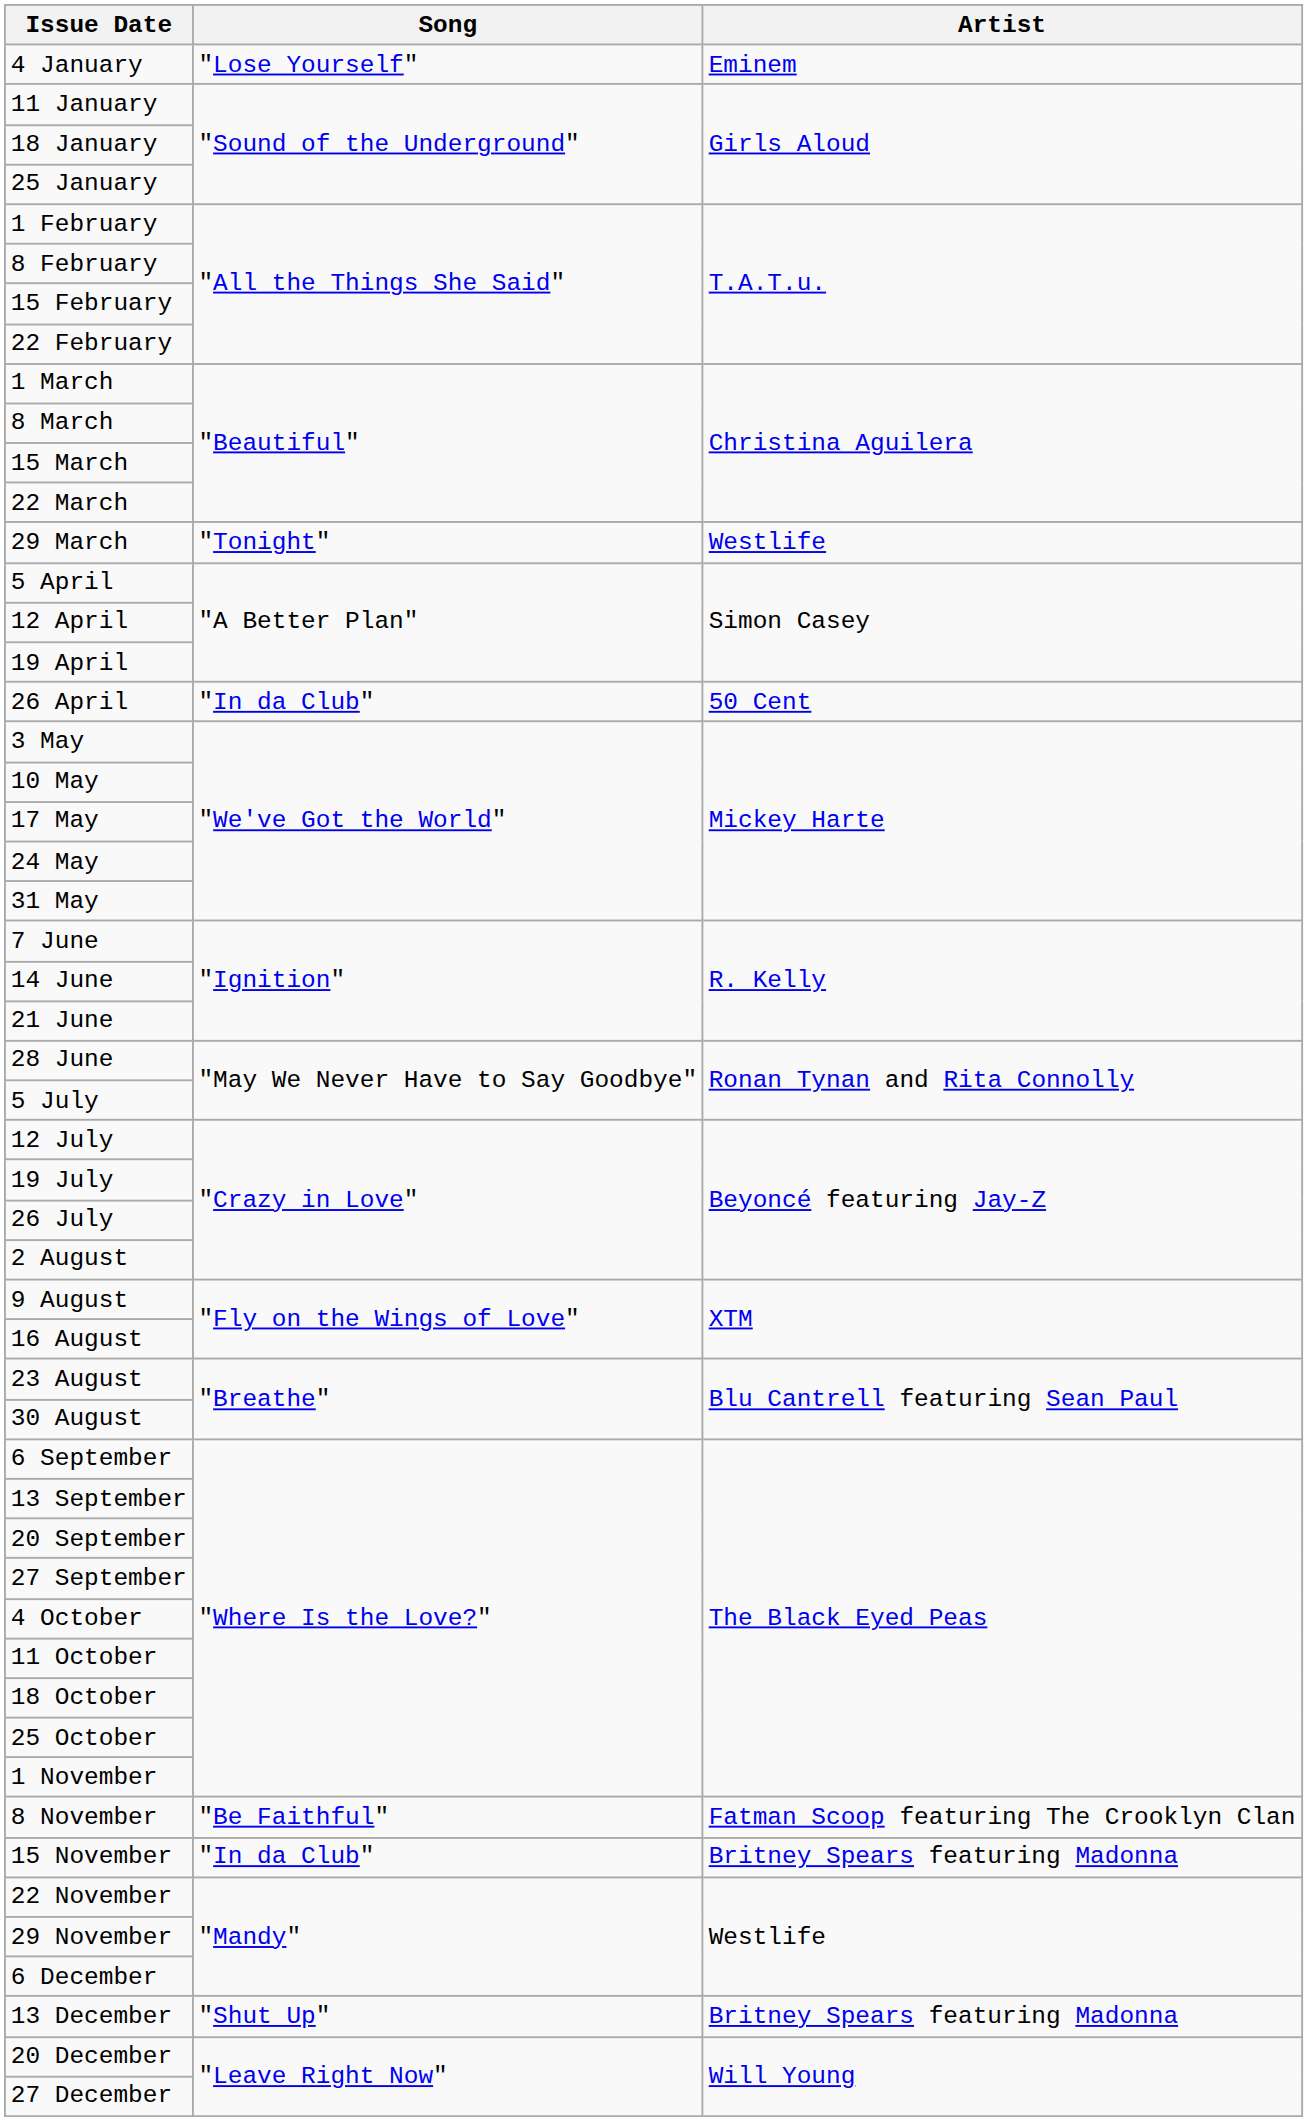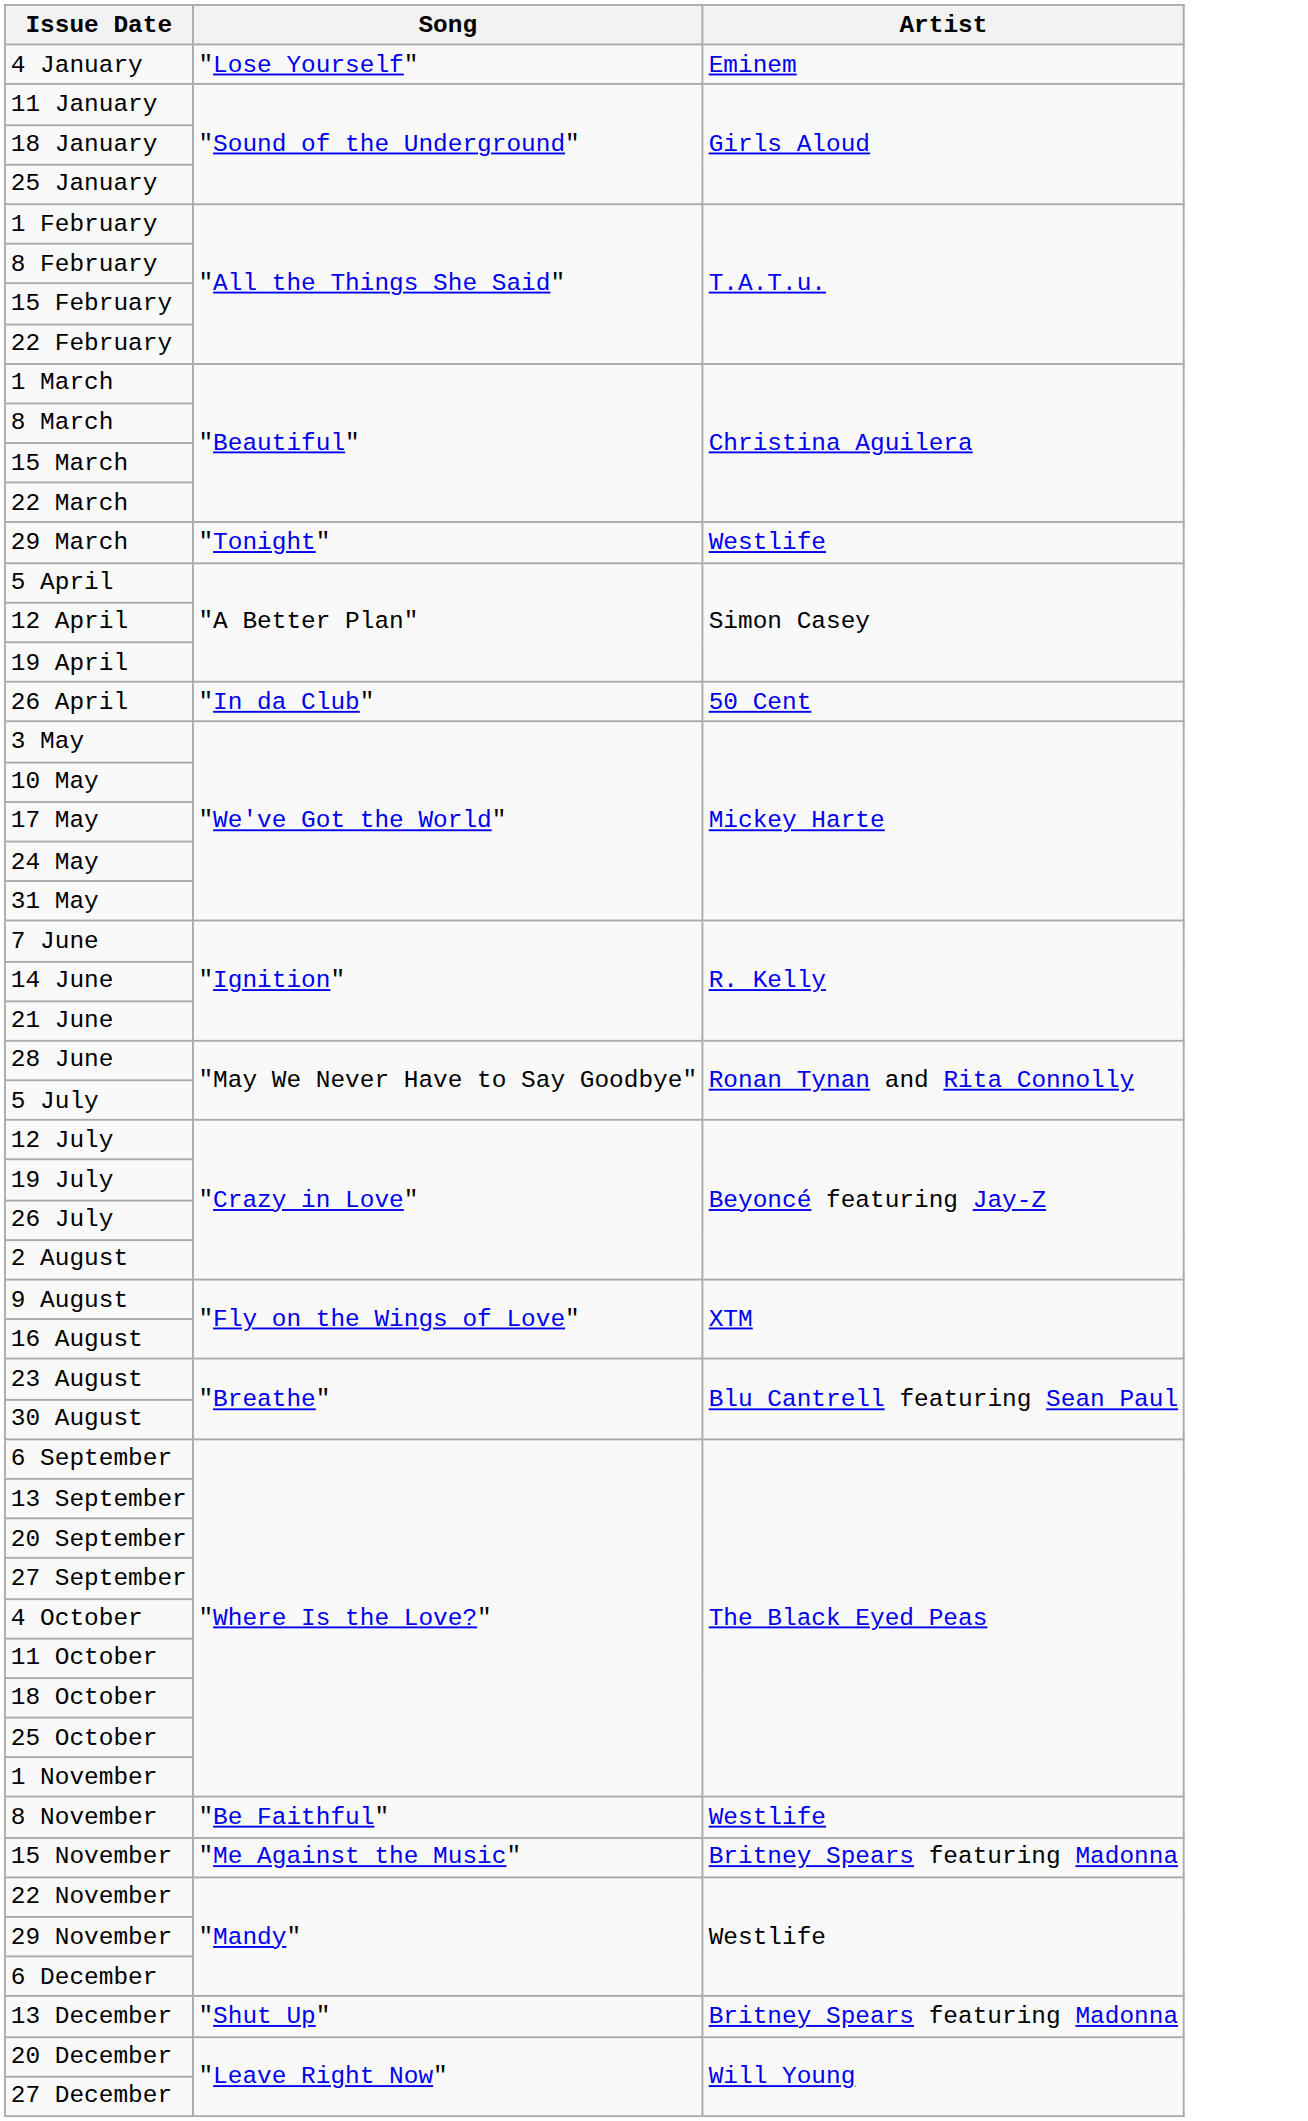 <table class="wikitable">
 <tr>
 <th>Issue Date</th>
 <th>Song</th>
 <th>Artist</th>
 </tr>
 <tr>
 <td>4 January</td>
 <td>"<a href='#'>Lose Yourself</a>"</td>
 <td><a href='#'>Eminem</a></td>
 </tr>
 <tr>
 <td>11 January</td>
 <td rowspan=3>"<a href='#'>Sound of the Underground</a>"</td>
 <td rowspan=3><a href='#'>Girls Aloud</a></td>
 </tr>
 <tr>
 <td>18 January</td>
 </tr>
 <tr>
 <td>25 January</td>
 </tr>
 <tr>
 <td>1 February</td>
 <td rowspan=4>"<a href='#'>All the Things She Said</a>"</td>
 <td rowspan=4><a href='#'>T.A.T.u.</a></td>
 </tr>
 <tr>
 <td>8 February</td>
 </tr>
 <tr>
 <td>15 February</td>
 </tr>
 <tr>
 <td>22 February</td>
 </tr>
 <tr>
 <td>1 March</td>
 <td rowspan=4>"<a href='#'>Beautiful</a>"</td>
 <td rowspan=4><a href='#'>Christina Aguilera</a></td>
 </tr>
 <tr>
 <td>8 March</td>
 </tr>
 <tr>
 <td>15 March</td>
 </tr>
 <tr>
 <td>22 March</td>
 </tr>
 <tr>
 <td>29 March</td>
 <td>"<a href='#'>Tonight</a>"</td>
 <td><a href='#'>Westlife</a></td>
 </tr>
 <tr>
 <td>5 April</td>
 <td rowspan=3>"A Better Plan"</td>
 <td rowspan=3>Simon Casey</td>
 </tr>
 <tr>
 <td>12 April</td>
 </tr>
 <tr>
 <td>19 April</td>
 </tr>
 <tr>
 <td>26 April</td>
 <td>"<a href='#'>In da Club</a>"</td>
 <td><a href='#'>50 Cent</a></td>
 </tr>
 <tr>
 <td>3 May</td>
 <td rowspan=5>"<a href='#'>We've Got the World</a>"</td>
 <td rowspan=5><a href='#'>Mickey Harte</a></td>
 </tr>
 <tr>
 <td>10 May</td>
 </tr>
 <tr>
 <td>17 May</td>
 </tr>
 <tr>
 <td>24 May</td>
 </tr>
 <tr>
 <td>31 May</td>
 </tr>
 <tr>
 <td>7 June</td>
 <td rowspan=3>"<a href='#'>Ignition</a>"</td>
 <td rowspan=3><a href='#'>R. Kelly</a></td>
 </tr>
 <tr>
 <td>14 June</td>
 </tr>
 <tr>
 <td>21 June</td>
 </tr>
 <tr>
 <td>28 June</td>
 <td rowspan=2>"May We Never Have to Say Goodbye"</td>
 <td rowspan=2><a href='#'>Ronan Tynan</a> and <a href='#'>Rita Connolly</a></td>
 </tr>
 <tr>
 <td>5 July</td>
 </tr>
 <tr>
 <td>12 July</td>
 <td rowspan=4>"<a href='#'>Crazy in Love</a>"</td>
 <td rowspan=4><a href='#'>Beyoncé</a> featuring <a href='#'>Jay-Z</a></td>
 </tr>
 <tr>
 <td>19 July</td>
 </tr>
 <tr>
 <td>26 July</td>
 </tr>
 <tr>
 <td>2 August</td>
 </tr>
 <tr>
 <td>9 August</td>
 <td rowspan=2>"<a href='#'>Fly on the Wings of Love</a>"</td>
 <td rowspan=2><a href='#'>XTM</a></td>
 </tr>
 <tr>
 <td>16 August</td>
 </tr>
 <tr>
 <td>23 August</td>
 <td rowspan=2>"<a href='#'>Breathe</a>"</td>
 <td rowspan=2><a href='#'>Blu Cantrell</a> featuring <a href='#'>Sean Paul</a></td>
 </tr>
 <tr>
 <td>30 August</td>
 </tr>
 <tr>
 <td>6 September</td>
 <td rowspan=9>"<a href='#'>Where Is the Love?</a>"</td>
 <td rowspan=9><a href='#'>The Black Eyed Peas</a></td>
 </tr>
 <tr>
 <td>13 September</td>
 </tr>
 <tr>
 <td>20 September</td>
 </tr>
 <tr>
 <td>27 September</td>
 </tr>
 <tr>
 <td>4 October</td>
 </tr>
 <tr>
 <td>11 October</td>
 </tr>
 <tr>
 <td>18 October</td>
 </tr>
 <tr>
 <td>25 October</td>
 </tr>
 <tr>
 <td>1 November</td>
 </tr>
 <tr>
 <td>8 November</td>
 <td>"<a href='#'>Be Faithful</a>"</td>
-<td><a href='#'>Fatman Scoop</a> featuring The Crooklyn Clan</td>
+<td><a href='#'>Westlife</a></td>
 </tr>
 <tr>
 <td>15 November</td>
-<td>"<a href='#'>In da Club</a>"</td>
+<td>"<a href='#'>Me Against the Music</a>"</td>
 <td><a href='#'>Britney Spears</a> featuring <a href='#'>Madonna</a></td>
 </tr>
 <tr>
 <td>22 November</td>
 <td rowspan=3>"<a href='#'>Mandy</a>"</td>
 <td rowspan=3>Westlife</td>
 </tr>
 <tr>
 <td>29 November</td>
 </tr>
 <tr>
 <td>6 December</td>
 </tr>
 <tr>
 <td>13 December</td>
 <td>"<a href='#'>Shut Up</a>"</td>
 <td><a href='#'>Britney Spears</a> featuring <a href='#'>Madonna</a></td>
 </tr>
 <tr>
 <td>20 December</td>
 <td rowspan=2>"<a href='#'>Leave Right Now</a>"</td>
 <td rowspan=2><a href='#'>Will Young</a></td>
 </tr>
 <tr>
 <td>27 December</td>
 </tr>
 </table>
